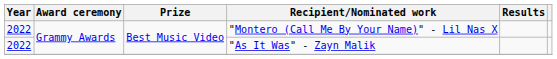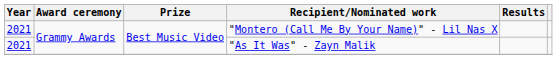 <table class="wikitable">
 <tr>
 <th>Year</th>
 <th>Award ceremony</th>
 <th>Prize</th>
 <th>Recipient/Nominated work</th>
 <th>Results</th>
 <th></th>
 </tr>
 <tr>
-<td><a href='#'>2022</a></td>
+<td><a href='#'>2021</a></td>
 <td rowspan="2"><a href='#'>Grammy Awards</a></td>
 <td rowspan="2"><a href='#'>Best Music Video</a></td>
 <td>"<a href='#'>Montero (Call Me By Your Name)</a>" - <a href='#'>Lil Nas X</a></td>
 <td></td>
 <td></td>
 </tr>
 <tr>
-<td><a href='#'>2022</a></td>
+<td><a href='#'>2021</a></td>
 <td>"<a href='#'>As It Was</a>" - <a href='#'>Zayn Malik</a></td>
 <td></td>
 <td></td>
 </tr>
 <tr>
 </tr>
 </table>
